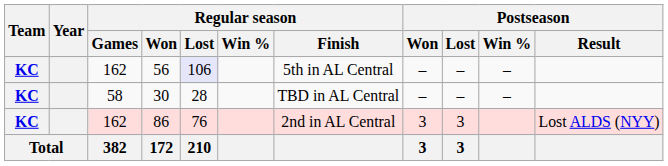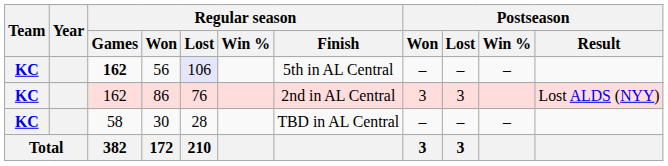 <table class="wikitable" style="font-size: 95%; text-align:center;">
 <tr>
 <th rowspan="2">Team</th>
 <th rowspan="2">Year</th>
 <th colspan="5">Regular season</th>
 <th colspan="4">Postseason</th>
 </tr>
 <tr>
 <th>Games</th>
 <th>Won</th>
 <th>Lost</th>
 <th>Win %</th>
 <th>Finish</th>
 <th>Won</th>
 <th>Lost</th>
 <th>Win %</th>
 <th>Result</th>
 </tr>
 <tr>
 <th><a href='#'>KC</a></th>
 <th></th>
-<td>162</td>
+<td><strong>162</strong></td>
 <td>56</td>
 <td style="background: lavender;">106</td>
 <td></td>
 <td>5th in AL Central</td>
 <td>–</td>
 <td>–</td>
 <td>–</td>
 <td></td>
 </tr>
 <tr>
-</tr>
-<tr>
-<th><a href='#'>KC</a></th>
-<th></th>
-<td>58</td>
-<td>30</td>
-<td>28</td>
-<td></td>
-<td>TBD in AL Central</td>
-<td>–</td>
-<td>–</td>
-<td>–</td>
-<td></td>
 </tr>
 <tr style="background:#fdd;" !>
 <th><a href='#'>KC</a></th>
 <th></th>
 <td>162</td>
 <td>86</td>
 <td>76</td>
 <td></td>
 <td>2nd in AL Central</td>
 <td>3</td>
 <td>3</td>
 <td></td>
 <td>Lost <a href='#'>ALDS</a> (<a href='#'>NYY</a>)</td>
 </tr>
 <tr>
+<th><a href='#'>KC</a></th>
+<th></th>
+<td>58</td>
+<td>30</td>
+<td>28</td>
+<td></td>
+<td>TBD in AL Central</td>
+<td>–</td>
+<td>–</td>
+<td>–</td>
+<td></td>
+</tr>
+<tr>
 <th colspan="2">Total</th>
 <th>382</th>
 <th>172</th>
 <th>210</th>
 <th></th>
 <th></th>
 <th>3</th>
 <th>3</th>
 <th></th>
 <th></th>
 </tr>
 </table>
